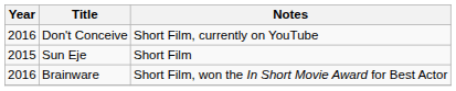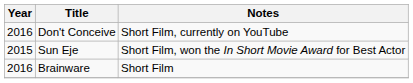 <table class="wikitable">
 <tr>
 <th>Year</th>
 <th>Title</th>
 <th>Notes</th>
 </tr>
 <tr>
 <td>2016</td>
 <td>Don't Conceive</td>
 <td>Short Film, currently on YouTube</td>
 </tr>
 <tr>
 <td>2015</td>
 <td>Sun Eje</td>
-<td>Short Film</td>
+<td>Short Film, won the <em>In Short Movie Award</em> for Best Actor</td>
 </tr>
 <tr>
 <td>2016</td>
 <td>Brainware</td>
-<td>Short Film, won the <em>In Short Movie Award</em> for Best Actor</td>
+<td>Short Film</td>
 </tr>
 <tr>
 </tr>
 </table>
